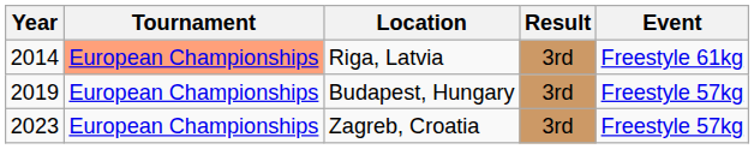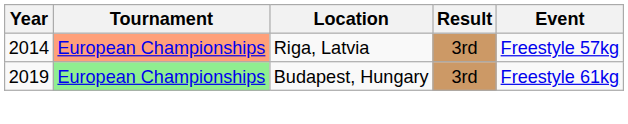 <table class="wikitable" style="font-size:95%;">
 <tr>
 <th>Year</th>
 <th>Tournament</th>
 <th>Location</th>
 <th>Result</th>
 <th>Event</th>
 </tr>
 <tr>
 <td>2014</td>
 <td style="background: lightsalmon;"><a href='#'>European Championships</a></td>
 <td>Riga, Latvia</td>
 <td align="center" bgcolor="cc9966">3rd</td>
-<td><a href='#'>Freestyle 61kg</a></td>
+<td><a href='#'>Freestyle 57kg</a></td>
 </tr>
 <tr>
 <td>2019</td>
-<td><a href='#'>European Championships</a></td>
+<td style="background: lightgreen;"><a href='#'>European Championships</a></td>
 <td>Budapest, Hungary</td>
 <td align="center" bgcolor="cc9966">3rd</td>
-<td><a href='#'>Freestyle 57kg</a></td>
-</tr>
-<tr>
-<td>2023</td>
-<td><a href='#'>European Championships</a></td>
-<td>Zagreb, Croatia</td>
-<td align="center" bgcolor="cc9966">3rd</td>
-<td><a href='#'>Freestyle 57kg</a></td>
+<td><a href='#'>Freestyle 61kg</a></td>
 </tr>
 </table>
